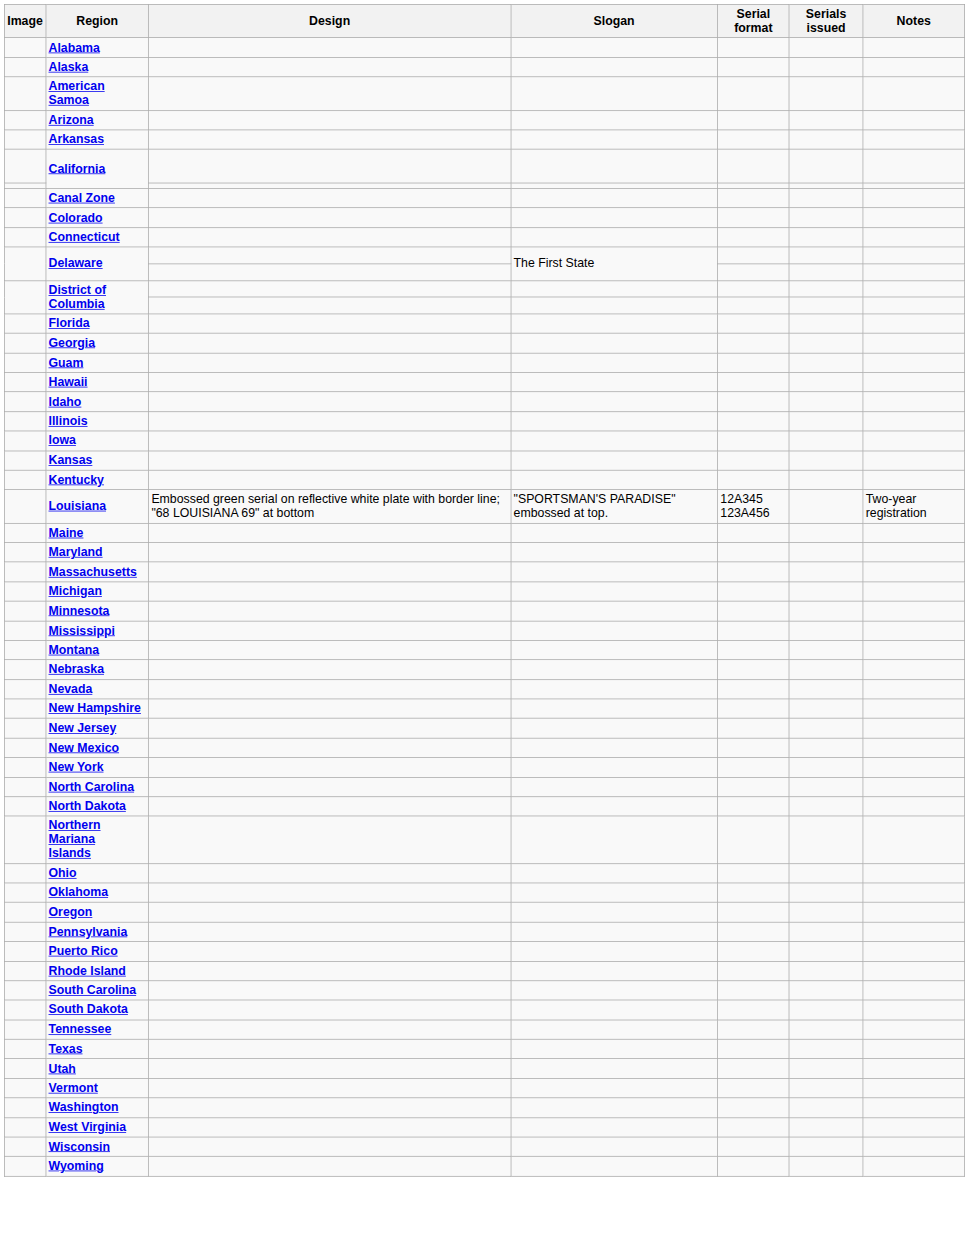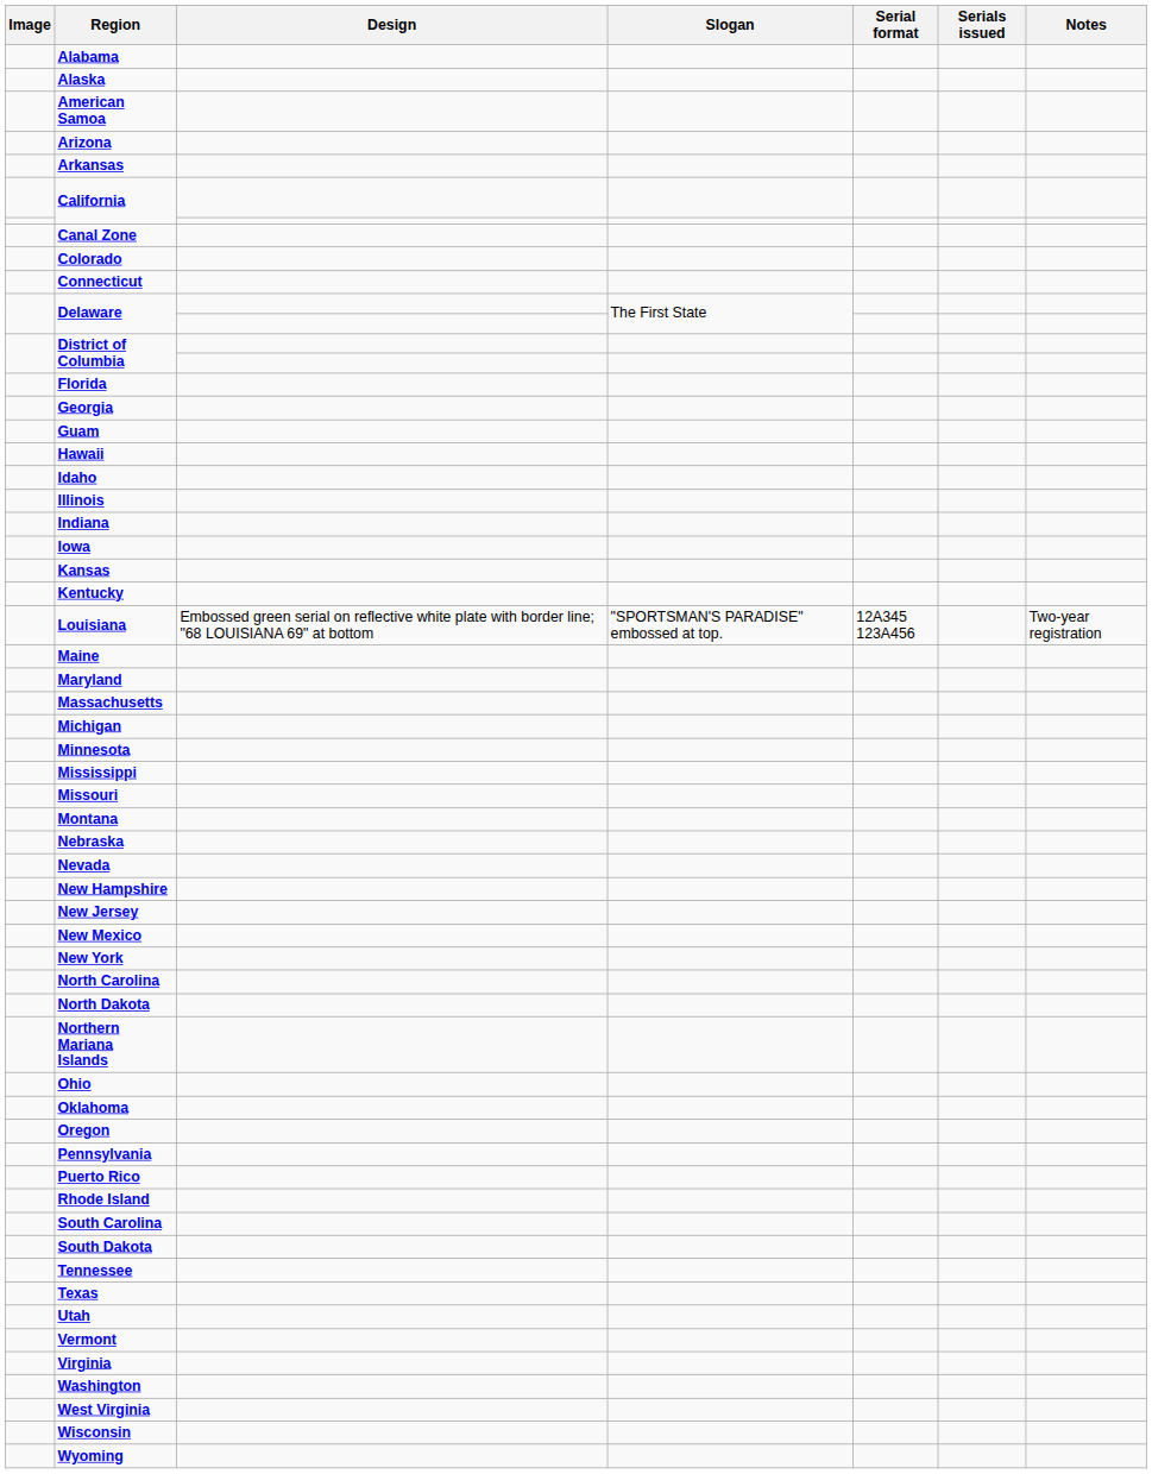 <table class="wikitable">
 <tr>
 <th>Image</th>
 <th>Region</th>
 <th>Design</th>
 <th>Slogan</th>
 <th>Serial format</th>
 <th>Serials issued</th>
 <th>Notes</th>
 </tr>
 <tr>
 <td></td>
 <td><strong><a href='#'>Alabama</a></strong></td>
 <td></td>
 <td></td>
 <td></td>
 <td></td>
 <td></td>
 </tr>
 <tr>
 <td></td>
 <td><strong><a href='#'>Alaska</a></strong></td>
 <td></td>
 <td></td>
 <td></td>
 <td></td>
 <td></td>
 </tr>
 <tr>
 <td></td>
 <td><strong><a href='#'>American Samoa</a></strong></td>
 <td></td>
 <td></td>
 <td></td>
 <td></td>
 <td></td>
 </tr>
 <tr>
 <td></td>
 <td><strong><a href='#'>Arizona</a></strong></td>
 <td></td>
 <td></td>
 <td></td>
 <td></td>
 <td></td>
 </tr>
 <tr>
 <td></td>
 <td><strong><a href='#'>Arkansas</a></strong></td>
 <td></td>
 <td></td>
 <td></td>
 <td></td>
 <td></td>
 </tr>
 <tr>
 <td><br><br></td>
 <td rowspan=2><strong><a href='#'>California</a></strong></td>
 <td></td>
 <td></td>
 <td></td>
 <td></td>
 <td></td>
 </tr>
 <tr>
 <td></td>
 <td></td>
 <td></td>
 <td></td>
 <td></td>
 <td></td>
 </tr>
 <tr>
 <td></td>
 <td><strong><a href='#'>Canal Zone</a></strong></td>
 <td></td>
 <td></td>
 <td></td>
 <td></td>
 <td></td>
 </tr>
 <tr>
 <td></td>
 <td><strong><a href='#'>Colorado</a></strong></td>
 <td></td>
 <td></td>
 <td></td>
 <td></td>
 <td></td>
 </tr>
 <tr>
 <td></td>
 <td><strong><a href='#'>Connecticut</a></strong></td>
 <td></td>
 <td></td>
 <td></td>
 <td></td>
 <td></td>
 </tr>
 <tr>
 <td rowspan="2"><br><br></td>
 <td rowspan="2"><strong><a href='#'>Delaware</a></strong></td>
 <td></td>
 <td rowspan="2">The First State</td>
 <td></td>
 <td></td>
 <td></td>
 </tr>
 <tr>
 <td></td>
 <td></td>
 <td></td>
 <td></td>
 </tr>
 <tr>
 <td rowspan="2"><br><br></td>
 <td rowspan="2"><strong><a href='#'>District of<br>Columbia</a></strong></td>
 <td></td>
 <td></td>
 <td></td>
 <td></td>
 <td></td>
 </tr>
 <tr>
 <td></td>
 <td></td>
 <td></td>
 <td></td>
 <td></td>
 </tr>
 <tr>
 <td></td>
 <td><strong><a href='#'>Florida</a></strong></td>
 <td></td>
 <td></td>
 <td></td>
 <td></td>
 <td></td>
 </tr>
 <tr>
 <td></td>
 <td><strong><a href='#'>Georgia</a></strong></td>
 <td></td>
 <td></td>
 <td></td>
 <td></td>
 <td></td>
 </tr>
 <tr>
 <td></td>
 <td><strong><a href='#'>Guam</a></strong></td>
 <td></td>
 <td></td>
 <td></td>
 <td></td>
 <td></td>
 </tr>
 <tr>
 <td></td>
 <td><strong><a href='#'>Hawaii</a></strong></td>
 <td></td>
 <td></td>
 <td></td>
 <td></td>
 <td></td>
 </tr>
 <tr>
 <td></td>
 <td><strong><a href='#'>Idaho</a></strong></td>
 <td></td>
 <td></td>
 <td></td>
 <td></td>
 <td></td>
 </tr>
 <tr>
 <td></td>
 <td><strong><a href='#'>Illinois</a></strong></td>
 <td></td>
 <td></td>
 <td></td>
 <td></td>
 <td></td>
 </tr>
 <tr>
 <td></td>
+<td><strong><a href='#'>Indiana</a></strong></td>
+<td></td>
+<td></td>
+<td></td>
+<td></td>
+<td></td>
+</tr>
+<tr>
+<td></td>
 <td><strong><a href='#'>Iowa</a></strong></td>
 <td></td>
 <td></td>
 <td></td>
 <td></td>
 <td></td>
 </tr>
 <tr>
 <td></td>
 <td><strong><a href='#'>Kansas</a></strong></td>
 <td></td>
 <td></td>
 <td></td>
 <td></td>
 <td></td>
 </tr>
 <tr>
 <td></td>
 <td><strong><a href='#'>Kentucky</a></strong></td>
 <td></td>
 <td></td>
 <td></td>
 <td></td>
 <td></td>
 </tr>
 <tr>
 <td></td>
 <td><strong><a href='#'>Louisiana</a></strong></td>
 <td>Embossed green serial on reflective white plate with border line; "68 LOUISIANA 69" at bottom</td>
 <td>"SPORTSMAN'S PARADISE" embossed at top.</td>
 <td>12A345<br>123A456</td>
 <td></td>
 <td>Two-year registration</td>
 </tr>
 <tr>
 <td></td>
 <td><strong><a href='#'>Maine</a></strong></td>
 <td></td>
 <td></td>
 <td></td>
 <td></td>
 <td></td>
 </tr>
 <tr>
 <td></td>
 <td><strong><a href='#'>Maryland</a></strong></td>
 <td></td>
 <td></td>
 <td></td>
 <td></td>
 <td></td>
 </tr>
 <tr>
 <td></td>
 <td><strong><a href='#'>Massachusetts</a></strong></td>
 <td></td>
 <td></td>
 <td></td>
 <td></td>
 <td></td>
 </tr>
 <tr>
 <td></td>
 <td><strong><a href='#'>Michigan</a></strong></td>
 <td></td>
 <td></td>
 <td></td>
 <td></td>
 <td></td>
 </tr>
 <tr>
 <td></td>
 <td><strong><a href='#'>Minnesota</a></strong></td>
 <td></td>
 <td></td>
 <td></td>
 <td></td>
 <td></td>
 </tr>
 <tr>
 <td></td>
 <td><strong><a href='#'>Mississippi</a></strong></td>
+<td></td>
+<td></td>
+<td></td>
+<td></td>
+<td></td>
+</tr>
+<tr>
+<td></td>
+<td><strong><a href='#'>Missouri</a></strong></td>
 <td></td>
 <td></td>
 <td></td>
 <td></td>
 <td></td>
 </tr>
 <tr>
 <td></td>
 <td><strong><a href='#'>Montana</a></strong></td>
 <td></td>
 <td></td>
 <td></td>
 <td></td>
 <td></td>
 </tr>
 <tr>
 <td></td>
 <td><strong><a href='#'>Nebraska</a></strong></td>
 <td></td>
 <td></td>
 <td></td>
 <td></td>
 <td></td>
 </tr>
 <tr>
 <td></td>
 <td><strong><a href='#'>Nevada</a></strong></td>
 <td></td>
 <td></td>
 <td></td>
 <td></td>
 <td></td>
 </tr>
 <tr>
 <td></td>
 <td><strong><a href='#'>New Hampshire</a></strong></td>
 <td></td>
 <td></td>
 <td></td>
 <td></td>
 <td></td>
 </tr>
 <tr>
 <td></td>
 <td><strong><a href='#'>New Jersey</a></strong></td>
 <td></td>
 <td></td>
 <td></td>
 <td></td>
 <td></td>
 </tr>
 <tr>
 <td></td>
 <td><strong><a href='#'>New Mexico</a></strong></td>
 <td></td>
 <td></td>
 <td></td>
 <td></td>
 <td></td>
 </tr>
 <tr>
 <td></td>
 <td><strong><a href='#'>New York</a></strong></td>
 <td></td>
 <td></td>
 <td></td>
 <td></td>
 <td></td>
 </tr>
 <tr>
 <td></td>
 <td><strong><a href='#'>North Carolina</a></strong></td>
 <td></td>
 <td></td>
 <td></td>
 <td></td>
 <td></td>
 </tr>
 <tr>
 <td></td>
 <td><strong><a href='#'>North Dakota</a></strong></td>
 <td></td>
 <td></td>
 <td></td>
 <td></td>
 <td></td>
 </tr>
 <tr>
 <td></td>
 <td><strong><a href='#'>Northern Mariana<br> Islands</a></strong></td>
 <td></td>
 <td></td>
 <td></td>
 <td></td>
 <td></td>
 </tr>
 <tr>
 <td></td>
 <td><strong><a href='#'>Ohio</a></strong></td>
 <td></td>
 <td></td>
 <td></td>
 <td></td>
 <td></td>
 </tr>
 <tr>
 <td></td>
 <td><strong><a href='#'>Oklahoma</a></strong></td>
 <td></td>
 <td></td>
 <td></td>
 <td></td>
 <td></td>
 </tr>
 <tr>
 <td></td>
 <td><strong><a href='#'>Oregon</a></strong></td>
 <td></td>
 <td></td>
 <td></td>
 <td></td>
 <td></td>
 </tr>
 <tr>
 <td></td>
 <td><strong><a href='#'>Pennsylvania</a></strong></td>
 <td></td>
 <td></td>
 <td></td>
 <td></td>
 <td></td>
 </tr>
 <tr>
 <td></td>
 <td><strong><a href='#'>Puerto Rico</a></strong></td>
 <td></td>
 <td></td>
 <td></td>
 <td></td>
 <td></td>
 </tr>
 <tr>
 <td></td>
 <td><strong><a href='#'>Rhode Island</a></strong></td>
 <td></td>
 <td></td>
 <td></td>
 <td></td>
 <td></td>
 </tr>
 <tr>
 <td></td>
 <td><strong><a href='#'>South Carolina</a></strong></td>
 <td></td>
 <td></td>
 <td></td>
 <td></td>
 <td></td>
 </tr>
 <tr>
 <td></td>
 <td><strong><a href='#'>South Dakota</a></strong></td>
 <td></td>
 <td></td>
 <td></td>
 <td></td>
 <td></td>
 </tr>
 <tr>
 <td></td>
 <td><strong><a href='#'>Tennessee</a></strong></td>
 <td></td>
 <td></td>
 <td></td>
 <td></td>
 <td></td>
 </tr>
 <tr>
 <td></td>
 <td><strong><a href='#'>Texas</a></strong></td>
 <td></td>
 <td></td>
 <td></td>
 <td></td>
 <td></td>
 </tr>
 <tr>
 <td></td>
 <td><strong><a href='#'>Utah</a></strong></td>
 <td></td>
 <td></td>
 <td></td>
 <td></td>
 <td></td>
 </tr>
 <tr>
 <td></td>
 <td><strong><a href='#'>Vermont</a></strong></td>
 <td></td>
 <td></td>
 <td></td>
 <td></td>
 <td></td>
 </tr>
 <tr>
 <td></td>
+<td><strong><a href='#'>Virginia</a></strong></td>
+<td></td>
+<td></td>
+<td></td>
+<td></td>
+<td></td>
+</tr>
+<tr>
+<td></td>
 <td><strong><a href='#'>Washington</a></strong></td>
 <td></td>
 <td></td>
 <td></td>
 <td></td>
 <td></td>
 </tr>
 <tr>
 <td></td>
 <td><strong><a href='#'>West Virginia</a></strong></td>
 <td></td>
 <td></td>
 <td></td>
 <td></td>
 <td></td>
 </tr>
 <tr>
 <td></td>
 <td><strong><a href='#'>Wisconsin</a></strong></td>
 <td></td>
 <td></td>
 <td></td>
 <td></td>
 <td></td>
 </tr>
 <tr>
 <td></td>
 <td><strong><a href='#'>Wyoming</a></strong></td>
 <td></td>
 <td></td>
 <td></td>
 <td></td>
 <td></td>
 </tr>
 </table>
